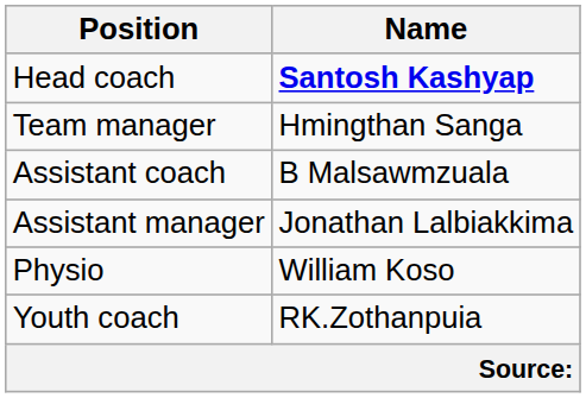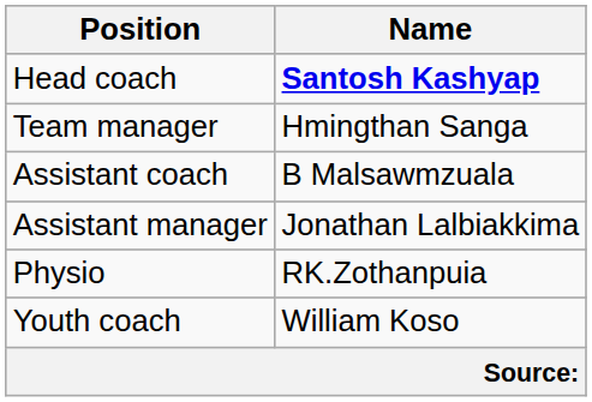 <table class="wikitable">
 <tr>
 <th>Position</th>
 <th>Name</th>
 </tr>
 <tr>
 <td>Head coach</td>
 <td><strong> <a href='#'>Santosh Kashyap</a></strong></td>
 </tr>
 <tr>
 <td>Team manager</td>
 <td> Hmingthan Sanga</td>
 </tr>
 <tr>
 <td>Assistant coach</td>
 <td> B Malsawmzuala</td>
 </tr>
 <tr>
 <td>Assistant manager</td>
 <td> Jonathan Lalbiakkima</td>
 </tr>
 <tr>
 <td>Physio</td>
-<td> William Koso</td>
+<td> RK.Zothanpuia</td>
 </tr>
 <tr>
 <td>Youth coach</td>
-<td> RK.Zothanpuia</td>
+<td> William Koso</td>
 </tr>
 <tr>
 <th colspan="11" style="text-align:right;"><small>Source:</small></th>
 </tr>
 </table>
